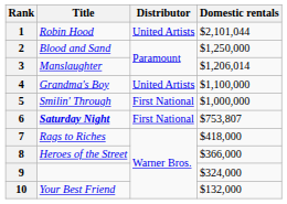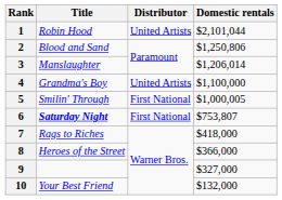 <table class="wikitable sortable" style="margin:auto; margin:auto;">
 <tr>
 <th>Rank</th>
 <th>Title</th>
 <th>Distributor</th>
 <th>Domestic rentals</th>
 </tr>
 <tr>
 <th style="text-align:center;">1</th>
 <td><em><a href='#'>Robin Hood</a></em></td>
 <td><a href='#'>United Artists</a></td>
 <td>$2,101,044</td>
 </tr>
 <tr>
 <th style="text-align:center;">2</th>
 <td><em><a href='#'>Blood and Sand</a></em></td>
 <td rowspan="2"><a href='#'>Paramount</a></td>
-<td>$1,250,000</td>
+<td>$1,250,806</td>
 </tr>
 <tr>
 <th style="text-align:center;">3</th>
 <td><em><a href='#'>Manslaughter</a></em></td>
 <td>$1,206,014</td>
 </tr>
 <tr>
 <th style="text-align:center;">4</th>
 <td><em><a href='#'>Grandma's Boy</a></em></td>
 <td><a href='#'>United Artists</a></td>
 <td>$1,100,000</td>
 </tr>
 <tr>
 <th style="text-align:center;">5</th>
 <td><em><a href='#'>Smilin' Through</a></em></td>
 <td><a href='#'>First National</a></td>
-<td>$1,000,000</td>
+<td>$1,000,005</td>
 </tr>
 <tr>
 <th style="text-align:center;">6</th>
 <td><strong><em><a href='#'>Saturday Night</a></em></strong></td>
 <td><a href='#'>First National</a></td>
 <td>$753,807</td>
 </tr>
 <tr>
 <th style="text-align:center;">7</th>
 <td><em><a href='#'>Rags to Riches</a></em></td>
 <td rowspan="5"><a href='#'>Warner Bros.</a></td>
 <td>$418,000</td>
 </tr>
 <tr>
 <th style="text-align:center;">8</th>
 <td><em><a href='#'>Heroes of the Street</a></em></td>
 <td>$366,000</td>
 </tr>
 <tr>
 <th style="text-align:center;">9</th>
 <td><em></em></td>
-<td>$324,000</td>
+<td>$327,000</td>
 </tr>
 <tr>
 <th style="text-align:center;">10</th>
 <td><em><a href='#'>Your Best Friend</a></em></td>
 <td>$132,000</td>
 </tr>
 </table>
